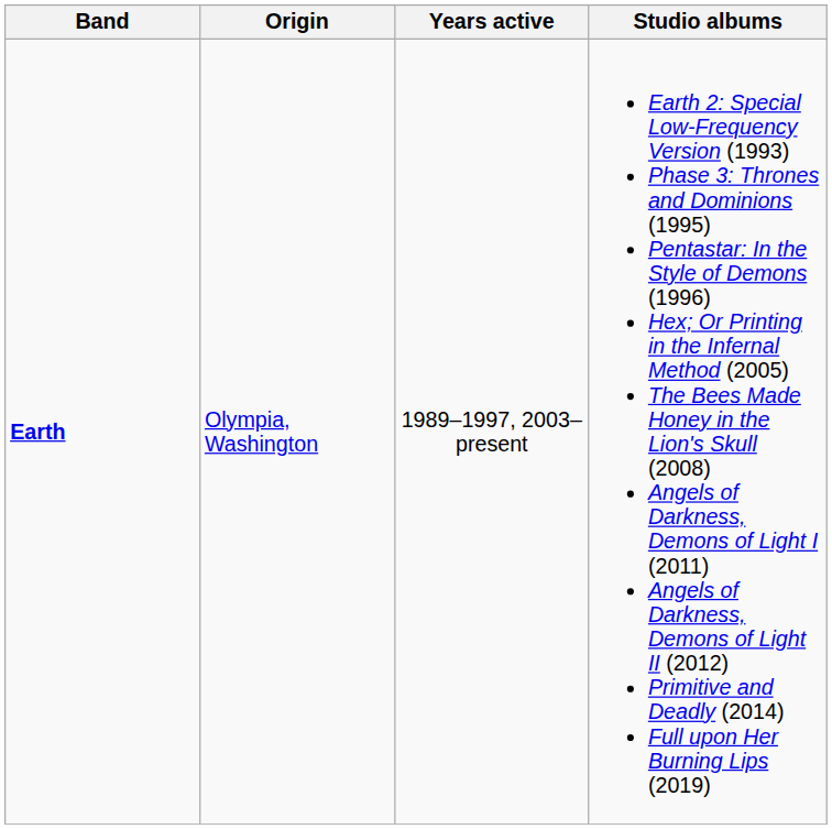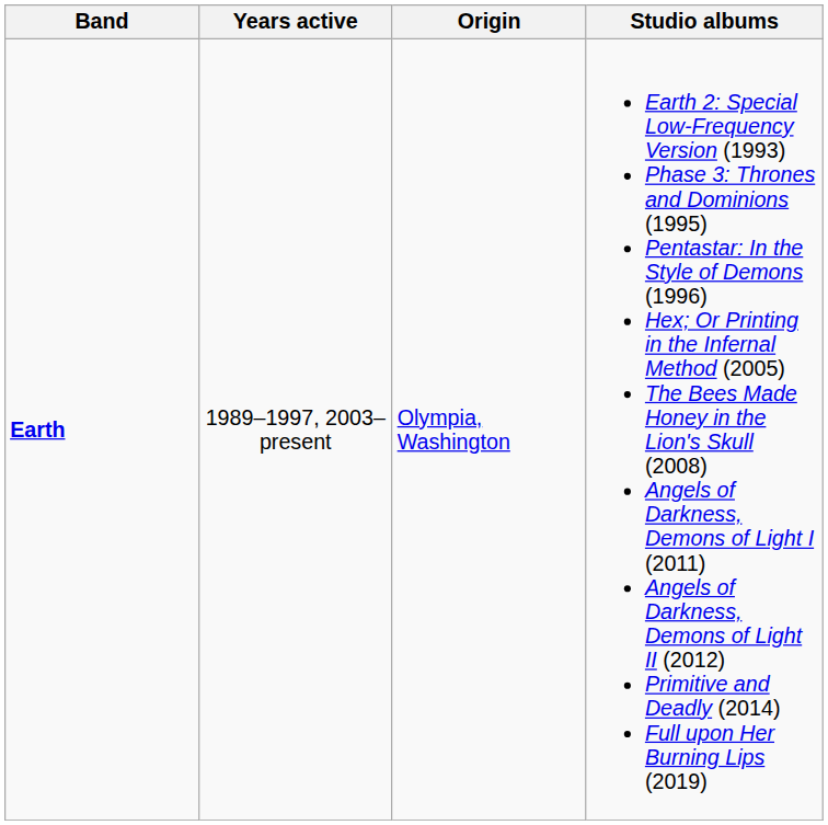 <table class="wikitable sortable">
 <tr>
 <th style="width:15%;">Band</th>
+<th style="width:15%;">Years active</th>
 <th style="width:15%;">Origin</th>
-<th style="width:15%;">Years active</th>
 <th style="width:15%;">Studio albums</th>
 </tr>
 <tr>
 <td><a href='#'><strong>Earth</strong></a></td>
+<td style="text-align:center;">1989–1997, 2003–present</td>
 <td><a href='#'>Olympia, Washington</a></td>
-<td style="text-align:center;">1989–1997, 2003–present</td>
 <td><br><ul><li><em><a href='#'>Earth 2: Special Low-Frequency Version</a></em> (1993)</li><li><em><a href='#'>Phase 3: Thrones and Dominions</a></em> (1995)</li><li><em><a href='#'>Pentastar: In the Style of Demons</a></em> (1996)</li><li><em><a href='#'>Hex; Or Printing in the Infernal Method</a></em> (2005)</li><li><em><a href='#'>The Bees Made Honey in the Lion's Skull</a></em> (2008)</li><li><em><a href='#'>Angels of Darkness, Demons of Light I</a></em> (2011)</li><li><em><a href='#'>Angels of Darkness, Demons of Light II</a></em> (2012)</li><li><em><a href='#'>Primitive and Deadly</a></em> (2014)</li><li><em><a href='#'>Full upon Her Burning Lips</a></em> (2019)</li></ul></td>
 </tr>
 </table>
